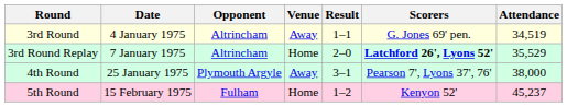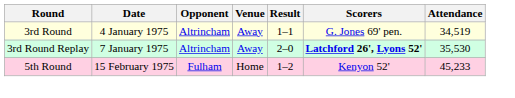 <table class="wikitable sortable" style="text-align:center">
 <tr>
 <th>Round</th>
 <th>Date</th>
 <th>Opponent</th>
 <th>Venue</th>
 <th>Result</th>
 <th class=unsortable>Scorers</th>
 <th>Attendance</th>
 </tr>
 <tr style="background-color: #ffffdd;">
 <td>3rd Round</td>
 <td>4 January 1975</td>
 <td><a href='#'>Altrincham</a></td>
 <td><a href='#'>Away</a></td>
 <td>1–1</td>
 <td><a href='#'>G. Jones</a> 69' pen.</td>
 <td>34,519</td>
 </tr>
 <tr style="background-color: #d0ffe3;">
 <td>3rd Round Replay</td>
 <td>7 January 1975</td>
 <td><a href='#'>Altrincham</a></td>
-<td>Home</td>
+<td><a href='#'>Away</a></td>
 <td>2–0</td>
 <td><strong><a href='#'>Latchford</a> 26', <a href='#'>Lyons</a> 52'</strong></td>
-<td>35,529</td>
-</tr>
-<tr style="background-color: #d0ffe3;">
-<td>4th Round</td>
-<td>25 January 1975</td>
-<td><a href='#'>Plymouth Argyle</a></td>
-<td><a href='#'>Away</a></td>
-<td>3–1</td>
-<td><a href='#'>Pearson</a> 7', <a href='#'>Lyons</a> 37', 76'</td>
-<td>38,000</td>
+<td>35,530</td>
 </tr>
 <tr style="background-color: #ffd0e3;">
 <td>5th Round</td>
 <td>15 February 1975</td>
 <td><a href='#'>Fulham</a></td>
 <td>Home</td>
 <td>1–2</td>
 <td><a href='#'>Kenyon</a> 52'</td>
-<td>45,237</td>
+<td>45,233</td>
 </tr>
 </table>
